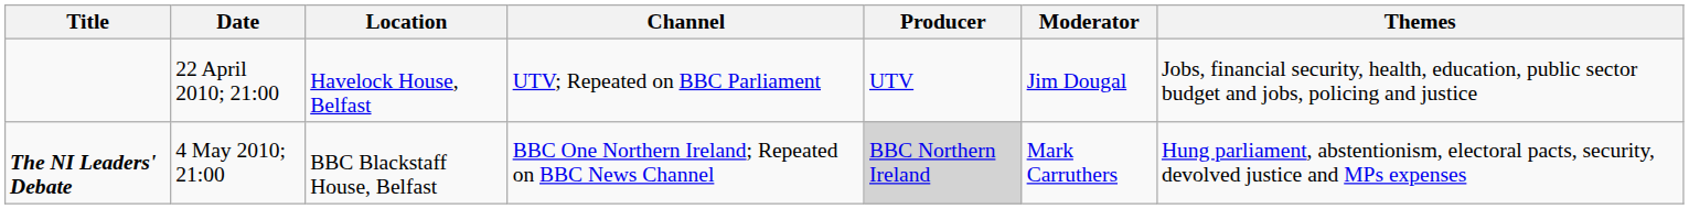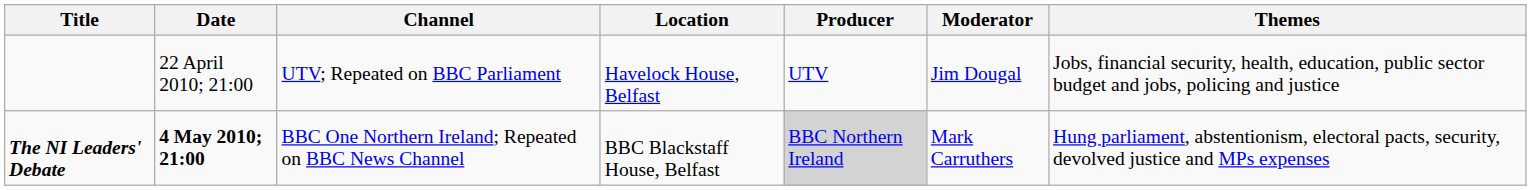 <table class="wikitable">
 <tr>
 <th>Title</th>
 <th>Date</th>
+<th>Channel</th>
 <th>Location</th>
-<th>Channel</th>
 <th>Producer</th>
 <th>Moderator</th>
 <th>Themes</th>
 </tr>
 <tr>
 <td></td>
 <td>22 April 2010; 21:00</td>
+<td><a href='#'>UTV</a>; Repeated on <a href='#'>BBC Parliament</a></td>
 <td><div><br><a href='#'>Havelock House</a>, <a href='#'>Belfast</a></div></td>
-<td><a href='#'>UTV</a>; Repeated on <a href='#'>BBC Parliament</a></td>
 <td><a href='#'>UTV</a></td>
 <td><a href='#'>Jim Dougal</a></td>
 <td>Jobs, financial security, health, education, public sector budget and jobs, policing and justice</td>
 </tr>
 <tr>
 <td><div><br><strong><em>The NI Leaders' Debate</em></strong></div></td>
-<td>4 May 2010; 21:00</td>
+<td><strong>4 May 2010; 21:00</strong></td>
+<td><a href='#'>BBC One Northern Ireland</a>; Repeated on <a href='#'>BBC News Channel</a></td>
 <td><div><br>BBC Blackstaff House, Belfast</div></td>
-<td><a href='#'>BBC One Northern Ireland</a>; Repeated on <a href='#'>BBC News Channel</a></td>
 <td style="background: lightgrey;"><a href='#'>BBC Northern Ireland</a></td>
 <td><a href='#'>Mark Carruthers</a></td>
 <td><a href='#'>Hung parliament</a>, abstentionism, electoral pacts, security, devolved justice and <a href='#'>MPs expenses</a></td>
 </tr>
 </table>
